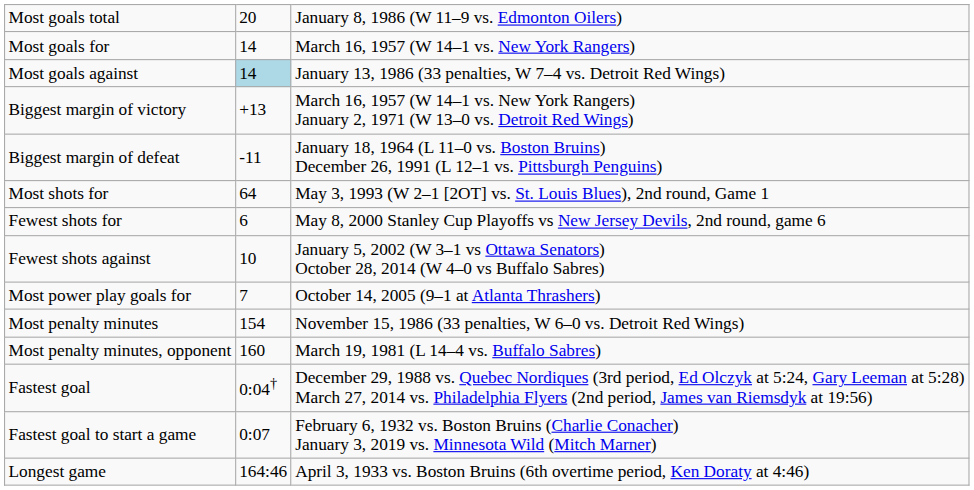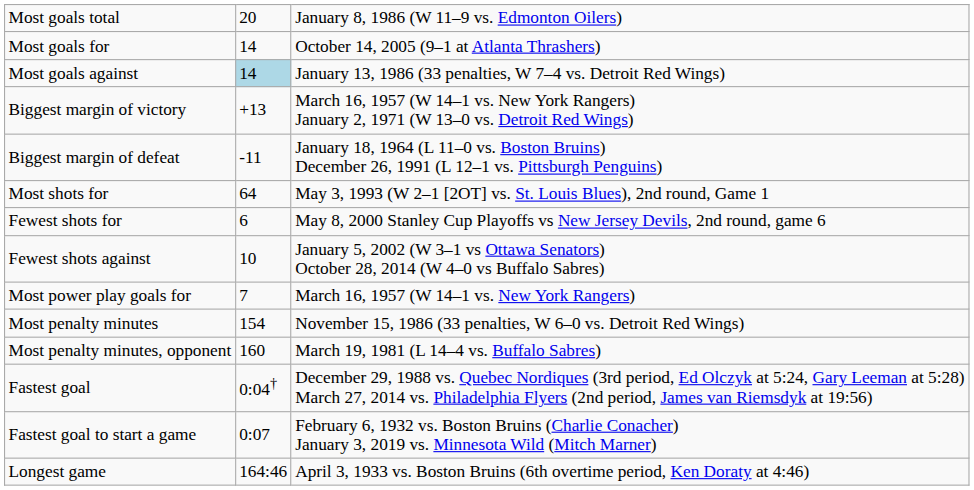 <table class="wikitable">
 <tr>
 <td>Most goals total</td>
 <td>20</td>
 <td>January 8, 1986 (W 11–9 vs. <a href='#'>Edmonton Oilers</a>)</td>
 </tr>
 <tr>
 <td>Most goals for</td>
 <td>14</td>
-<td>March 16, 1957 (W 14–1 vs. <a href='#'>New York Rangers</a>)</td>
+<td>October 14, 2005 (9–1 at <a href='#'>Atlanta Thrashers</a>)</td>
 </tr>
 <tr>
 <td>Most goals against</td>
 <td style="background: lightblue;">14</td>
 <td>January 13, 1986 (33 penalties, W 7–4 vs. Detroit Red Wings)</td>
 </tr>
 <tr>
 <td>Biggest margin of victory</td>
 <td>+13</td>
 <td>March 16, 1957 (W 14–1 vs. New York Rangers)<br>January 2, 1971 (W 13–0 vs. <a href='#'>Detroit Red Wings</a>)</td>
 </tr>
 <tr>
 <td>Biggest margin of defeat</td>
 <td>-11</td>
 <td>January 18, 1964 (L 11–0 vs. <a href='#'>Boston Bruins</a>)<br>December 26, 1991 (L 12–1 vs. <a href='#'>Pittsburgh Penguins</a>)</td>
 </tr>
 <tr>
 <td>Most shots for</td>
 <td>64</td>
 <td>May 3, 1993 (W 2–1 [2OT] vs. <a href='#'>St. Louis Blues</a>), 2nd round, Game 1</td>
 </tr>
 <tr>
 <td>Fewest shots for</td>
 <td>6</td>
 <td>May 8, 2000 Stanley Cup Playoffs vs <a href='#'>New Jersey Devils</a>, 2nd round, game 6</td>
 </tr>
 <tr>
 <td>Fewest shots against</td>
 <td>10</td>
 <td>January 5, 2002 (W 3–1 vs <a href='#'>Ottawa Senators</a>) <br>October 28, 2014 (W 4–0 vs Buffalo Sabres)</td>
 </tr>
 <tr>
 <td>Most power play goals for</td>
 <td>7</td>
-<td>October 14, 2005 (9–1 at <a href='#'>Atlanta Thrashers</a>)</td>
+<td>March 16, 1957 (W 14–1 vs. <a href='#'>New York Rangers</a>)</td>
 </tr>
 <tr>
 <td>Most penalty minutes</td>
 <td>154</td>
 <td>November 15, 1986 (33 penalties, W 6–0 vs. Detroit Red Wings)</td>
 </tr>
 <tr>
 <td>Most penalty minutes, opponent</td>
 <td>160</td>
 <td>March 19, 1981 (L 14–4 vs. <a href='#'>Buffalo Sabres</a>)</td>
 </tr>
 <tr>
 <td>Fastest goal</td>
 <td>0:04<sup>†</sup></td>
 <td>December 29, 1988 vs. <a href='#'>Quebec Nordiques</a> (3rd period, <a href='#'>Ed Olczyk</a> at 5:24, <a href='#'>Gary Leeman</a> at 5:28)<br>March 27, 2014 vs. <a href='#'>Philadelphia Flyers</a> (2nd period, <a href='#'>James van Riemsdyk</a> at 19:56)</td>
 </tr>
 <tr>
 <td>Fastest goal to start a game</td>
 <td>0:07</td>
 <td>February 6, 1932 vs. Boston Bruins (<a href='#'>Charlie Conacher</a>)<br>January 3, 2019 vs. <a href='#'>Minnesota Wild</a>  (<a href='#'>Mitch Marner</a>)</td>
 </tr>
 <tr>
 <td>Longest game</td>
 <td>164:46</td>
 <td>April 3, 1933 vs. Boston Bruins (6th overtime period, <a href='#'>Ken Doraty</a> at 4:46)</td>
 </tr>
 </table>
